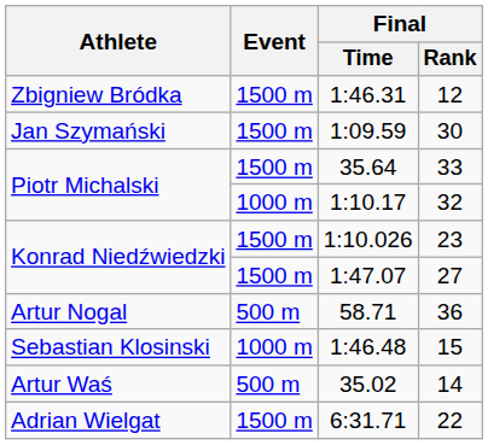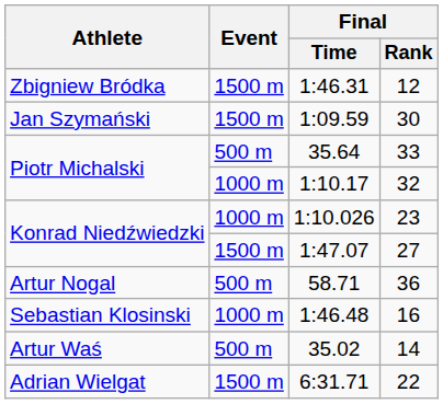 <table class="wikitable" style="font-size:90%">
 <tr>
 <th rowspan=2>Athlete</th>
 <th rowspan=2>Event</th>
 <th colspan=2>Final</th>
 </tr>
 <tr style="font-size:95%">
 <th>Time</th>
 <th>Rank</th>
 </tr>
 <tr align=center>
 <td align=left><a href='#'>Zbigniew Bródka</a></td>
 <td align=left><a href='#'>1500 m</a></td>
 <td>1:46.31</td>
 <td>12</td>
 </tr>
 <tr align=center>
 <td align=left><a href='#'>Jan Szymański</a></td>
 <td align=left><a href='#'>1500 m</a></td>
 <td>1:09.59</td>
 <td>30</td>
 </tr>
 <tr align=center>
 <td align=left rowspan=2><a href='#'>Piotr Michalski</a></td>
-<td align=left><a href='#'>1500 m</a></td>
+<td align=left><a href='#'>500 m</a></td>
 <td>35.64</td>
 <td>33</td>
 </tr>
 <tr align=center>
 <td align=left><a href='#'>1000 m</a></td>
 <td>1:10.17</td>
 <td>32</td>
 </tr>
 <tr align=center>
 <td align=left rowspan=2><a href='#'>Konrad Niedźwiedzki</a></td>
-<td align=left><a href='#'>1500 m</a></td>
+<td align=left><a href='#'>1000 m</a></td>
 <td>1:10.026</td>
 <td>23</td>
 </tr>
 <tr align=center>
 <td align=left><a href='#'>1500 m</a></td>
 <td>1:47.07</td>
 <td>27</td>
 </tr>
 <tr align=center>
 <td align=left><a href='#'>Artur Nogal</a></td>
 <td align=left><a href='#'>500 m</a></td>
 <td>58.71</td>
 <td>36</td>
 </tr>
 <tr align=center>
 <td align=left><a href='#'>Sebastian Klosinski</a></td>
 <td align=left><a href='#'>1000 m</a></td>
 <td>1:46.48</td>
-<td>15</td>
+<td>16</td>
 </tr>
 <tr align=center>
 <td align=left><a href='#'>Artur Waś</a></td>
 <td align=left><a href='#'>500 m</a></td>
 <td>35.02</td>
 <td>14</td>
 </tr>
 <tr align=center>
 <td align=left><a href='#'>Adrian Wielgat</a></td>
 <td align=left><a href='#'>1500 m</a></td>
 <td>6:31.71</td>
 <td>22</td>
 </tr>
 </table>
